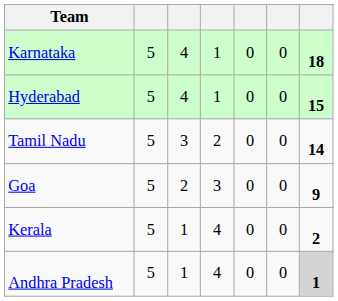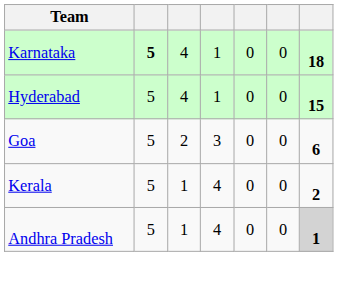 <table class="wikitable" style="text-align:center">
 <tr>
 <th style="width:120px">Team</th>
 <th style="width:25px"></th>
 <th style="width:25px"></th>
 <th style="width:25px"></th>
 <th style="width:25px"></th>
 <th style="width:25px"></th>
 <th style="width:25px"></th>
 </tr>
 <tr style="background:#cfc;">
 <td style="text-align:left"><a href='#'>Karnataka</a></td>
-<td>5</td>
+<td><strong>5</strong></td>
 <td>4</td>
 <td>1</td>
 <td>0</td>
 <td>0</td>
 <td><br><strong>18</strong></td>
 </tr>
 <tr style="background:#cfc;">
 <td style="text-align:left"><a href='#'>Hyderabad</a></td>
 <td>5</td>
 <td>4</td>
 <td>1</td>
 <td>0</td>
 <td>0</td>
 <td><br><strong>15</strong></td>
 </tr>
 <tr>
-<td style="text-align:left"><a href='#'>Tamil Nadu</a></td>
-<td>5</td>
-<td>3</td>
-<td>2</td>
-<td>0</td>
-<td>0</td>
-<td><br><strong>14</strong></td>
-</tr>
-<tr>
 <td style="text-align:left"><a href='#'>Goa</a></td>
 <td>5</td>
 <td>2</td>
 <td>3</td>
 <td>0</td>
 <td>0</td>
-<td><br><strong>9</strong></td>
+<td><br><strong>6</strong></td>
 </tr>
 <tr>
 <td style="text-align:left"><a href='#'>Kerala</a></td>
 <td>5</td>
 <td>1</td>
 <td>4</td>
 <td>0</td>
 <td>0</td>
 <td><br><strong>2</strong></td>
 </tr>
 <tr>
 <td style="text-align:left"><br><a href='#'>Andhra Pradesh</a></td>
 <td>5</td>
 <td>1</td>
 <td>4</td>
 <td>0</td>
 <td>0</td>
 <td style="background: lightgrey;"><br><strong>1</strong></td>
 </tr>
 </table>
